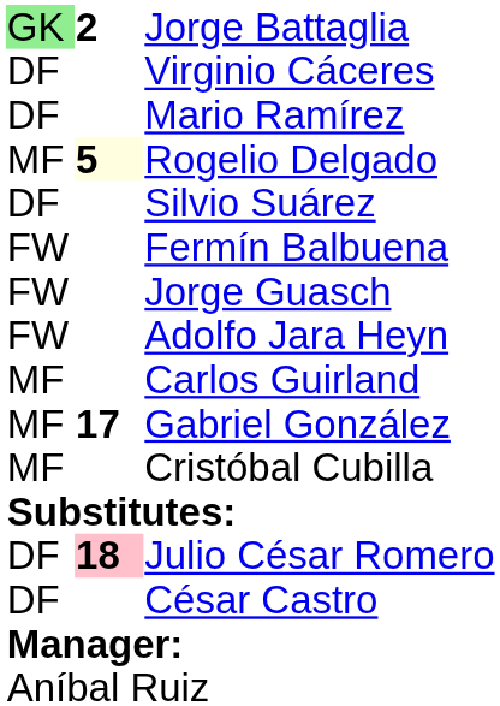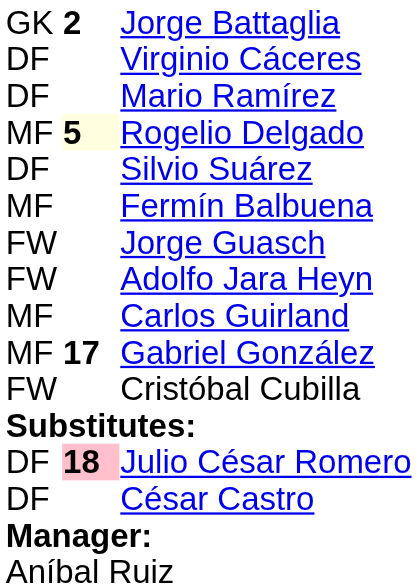 <table cellspacing="0" cellpadding="0" style="font-size:90%; margin:0.2em auto;">
 <tr>
 <th width="25"></th>
 <th width="25"></th>
 </tr>
 <tr>
-<td style="background: lightgreen;">GK</td>
+<td>GK</td>
 <td><strong>2</strong></td>
 <td> <a href='#'>Jorge Battaglia</a></td>
 </tr>
 <tr>
 <td>DF</td>
 <td></td>
 <td> <a href='#'>Virginio Cáceres</a></td>
 </tr>
 <tr>
 <td>DF</td>
 <td></td>
 <td> <a href='#'>Mario Ramírez</a></td>
 </tr>
 <tr>
 <td>MF</td>
 <td style="background: lightyellow;"><strong>5</strong></td>
 <td> <a href='#'>Rogelio Delgado</a></td>
 <td></td>
 <td></td>
 </tr>
 <tr>
 <td>DF</td>
 <td></td>
 <td> <a href='#'>Silvio Suárez</a></td>
 </tr>
 <tr>
-<td>FW</td>
+<td>MF</td>
 <td></td>
 <td> <a href='#'>Fermín Balbuena</a></td>
 </tr>
 <tr>
 <td>FW</td>
 <td></td>
 <td> <a href='#'>Jorge Guasch</a></td>
 </tr>
 <tr>
 <td>FW</td>
 <td></td>
 <td> <a href='#'>Adolfo Jara Heyn</a></td>
 </tr>
 <tr>
 <td>MF</td>
 <td></td>
 <td> <a href='#'>Carlos Guirland</a></td>
 <td></td>
 <td></td>
 </tr>
 <tr>
 <td>MF</td>
 <td><strong>17</strong></td>
 <td> <a href='#'>Gabriel González</a></td>
 </tr>
 <tr>
-<td>MF</td>
+<td>FW</td>
 <td></td>
 <td> Cristóbal Cubilla</td>
 <td></td>
 <td></td>
 </tr>
 <tr>
 <td colspan=3><strong>Substitutes:</strong></td>
 </tr>
 <tr>
 <td>DF</td>
 <td style="background: pink;"><strong>18</strong></td>
 <td> <a href='#'>Julio César Romero</a></td>
 <td></td>
 <td> </td>
 </tr>
 <tr>
 <td>DF</td>
 <td></td>
 <td> <a href='#'>César Castro</a></td>
 <td></td>
 <td></td>
 </tr>
 <tr>
 <td colspan=3><strong>Manager:</strong></td>
 </tr>
 <tr>
 <td colspan=4> Aníbal Ruiz</td>
 </tr>
 </table>
